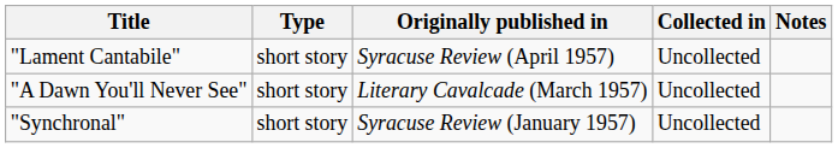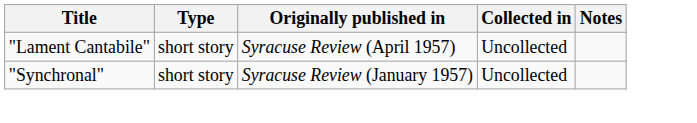 <table class="wikitable">
 <tr>
 <th>Title</th>
 <th>Type</th>
 <th>Originally published in</th>
 <th>Collected in</th>
 <th>Notes</th>
 </tr>
 <tr>
 <td>"Lament Cantabile"</td>
 <td>short story</td>
 <td><em>Syracuse Review</em> (April 1957)</td>
 <td>Uncollected</td>
 <td></td>
 </tr>
 <tr>
-<td>"A Dawn You'll Never See"</td>
-<td>short story</td>
-<td><em>Literary Cavalcade</em> (March 1957)</td>
-<td>Uncollected</td>
-<td></td>
-</tr>
-<tr>
 <td>"Synchronal"</td>
 <td>short story</td>
 <td><em>Syracuse Review</em> (January 1957)</td>
 <td>Uncollected</td>
 <td></td>
 </tr>
 </table>
